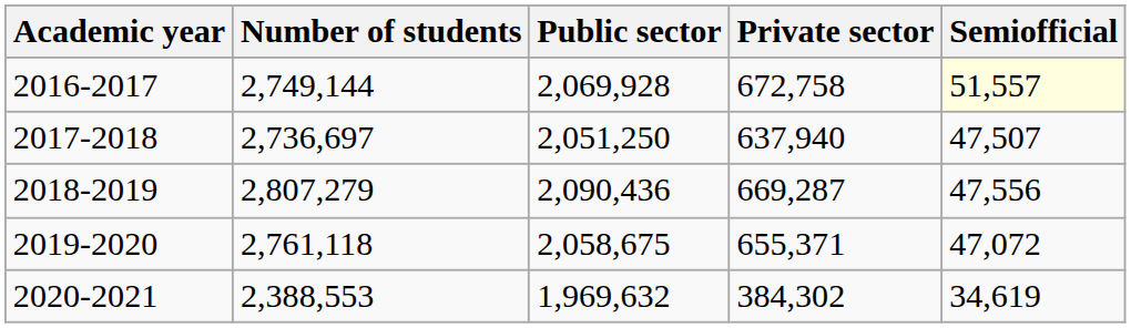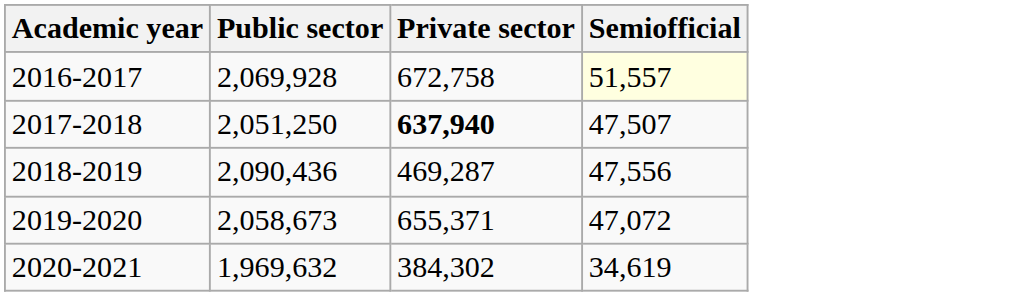 <table class="wikitable">
 <tr>
 <th>Academic year</th>
-<th>Number of students</th>
 <th>Public sector</th>
 <th>Private sector</th>
 <th>Semiofficial</th>
 </tr>
 <tr>
 <td>2016-2017</td>
-<td>2,749,144</td>
 <td>2,069,928</td>
 <td>672,758</td>
 <td style="background: lightyellow;">51,557</td>
 </tr>
 <tr>
 <td>2017-2018</td>
-<td>2,736,697</td>
 <td>2,051,250</td>
-<td>637,940</td>
+<td><strong>637,940</strong></td>
 <td>47,507</td>
 </tr>
 <tr>
 <td>2018-2019</td>
-<td>2,807,279</td>
 <td>2,090,436</td>
-<td>669,287</td>
+<td>469,287</td>
 <td>47,556</td>
 </tr>
 <tr>
 <td>2019-2020</td>
-<td>2,761,118</td>
-<td>2,058,675</td>
+<td>2,058,673</td>
 <td>655,371</td>
 <td>47,072</td>
 </tr>
 <tr>
 <td>2020-2021</td>
-<td>2,388,553</td>
 <td>1,969,632</td>
 <td>384,302</td>
 <td>34,619</td>
 </tr>
 </table>
